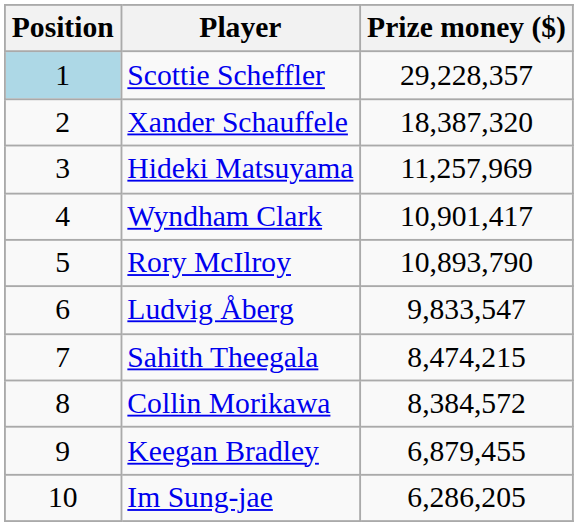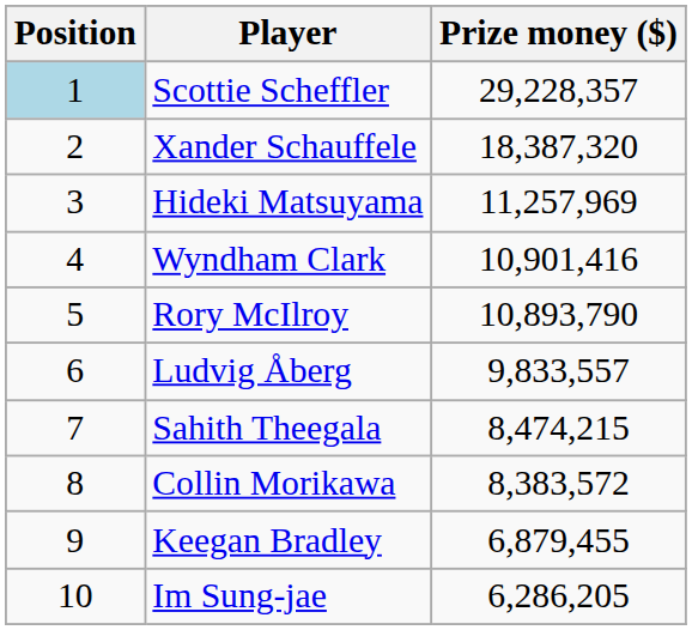 <table class="wikitable">
 <tr>
 <th>Position</th>
 <th>Player</th>
 <th>Prize money ($)</th>
 </tr>
 <tr>
 <td align=center style="background: lightblue;">1</td>
 <td> <a href='#'>Scottie Scheffler</a></td>
 <td align=center>29,228,357</td>
 </tr>
 <tr>
 <td align=center>2</td>
 <td> <a href='#'>Xander Schauffele</a></td>
 <td align=center>18,387,320</td>
 </tr>
 <tr>
 <td align=center>3</td>
 <td> <a href='#'>Hideki Matsuyama</a></td>
 <td align=center>11,257,969</td>
 </tr>
 <tr>
 <td align=center>4</td>
 <td> <a href='#'>Wyndham Clark</a></td>
-<td align=center>10,901,417</td>
+<td align=center>10,901,416</td>
 </tr>
 <tr>
 <td align=center>5</td>
 <td> <a href='#'>Rory McIlroy</a></td>
 <td align=center>10,893,790</td>
 </tr>
 <tr>
 <td align=center>6</td>
 <td> <a href='#'>Ludvig Åberg</a></td>
-<td align=center>9,833,547</td>
+<td align=center>9,833,557</td>
 </tr>
 <tr>
 <td align=center>7</td>
 <td> <a href='#'>Sahith Theegala</a></td>
 <td align=center>8,474,215</td>
 </tr>
 <tr>
 <td align=center>8</td>
 <td> <a href='#'>Collin Morikawa</a></td>
-<td align=center>8,384,572</td>
+<td align=center>8,383,572</td>
 </tr>
 <tr>
 <td align=center>9</td>
 <td> <a href='#'>Keegan Bradley</a></td>
 <td align=center>6,879,455</td>
 </tr>
 <tr>
 <td align=center>10</td>
 <td> <a href='#'>Im Sung-jae</a></td>
 <td align=center>6,286,205</td>
 </tr>
 </table>
